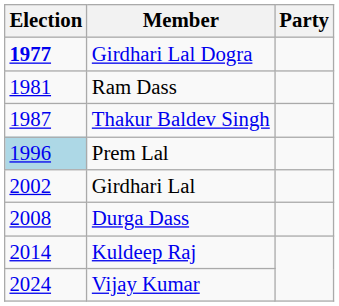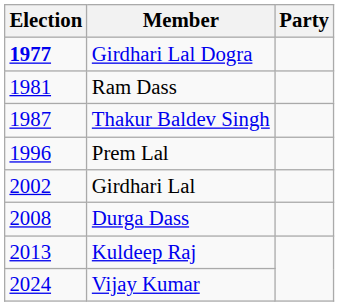 <table class="wikitable sortable">
 <tr>
 <th>Election</th>
 <th>Member</th>
 <th colspan=2>Party</th>
 </tr>
 <tr>
 <td><strong><a href='#'>1977</a></strong></td>
 <td><a href='#'>Girdhari Lal Dogra</a></td>
 <td></td>
 </tr>
 <tr>
 <td><a href='#'>1981</a></td>
 <td>Ram Dass</td>
 </tr>
 <tr>
 <td><a href='#'>1987</a></td>
 <td><a href='#'>Thakur Baldev Singh</a></td>
 <td></td>
 </tr>
 <tr>
-<td style="background: lightblue;"><a href='#'>1996</a></td>
+<td><a href='#'>1996</a></td>
 <td>Prem Lal</td>
 </tr>
 <tr>
 <td><a href='#'>2002</a></td>
 <td>Girdhari Lal</td>
 <td></td>
 </tr>
 <tr>
 <td><a href='#'>2008</a></td>
 <td><a href='#'>Durga Dass</a></td>
 <td></td>
 </tr>
 <tr>
-<td><a href='#'>2014</a></td>
+<td><a href='#'>2013</a></td>
 <td><a href='#'>Kuldeep Raj</a></td>
 </tr>
 <tr>
 <td><a href='#'>2024</a></td>
 <td><a href='#'>Vijay Kumar</a></td>
 </tr>
 </table>
